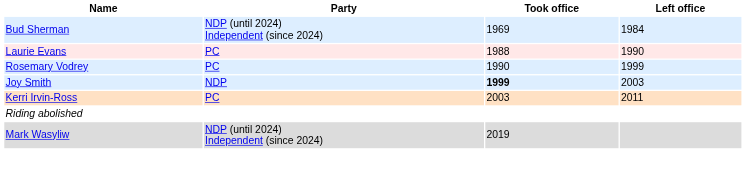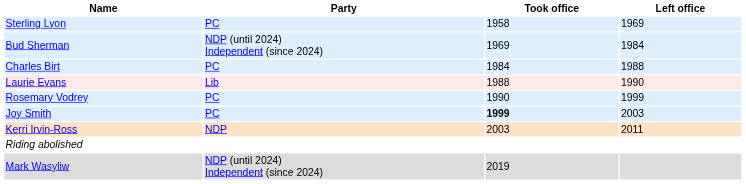 <table width="90%" cellspacing="2" cellpadding="2">
 <tr>
 <th>Name</th>
 <th>Party</th>
 <th>Took office</th>
 <th>Left office</th>
 </tr>
 <tr bgcolor="#DDEEFF">
+<td><a href='#'>Sterling Lyon</a></td>
+<td><a href='#'>PC</a></td>
+<td>1958</td>
+<td>1969</td>
+</tr>
+<tr bgcolor="#DDEEFF">
 <td><a href='#'>Bud Sherman</a></td>
 <td><a href='#'>NDP</a> (until 2024)<br><a href='#'>Independent</a> (since 2024)</td>
 <td>1969</td>
 <td>1984</td>
 </tr>
+<tr bgcolor="#DDEEFF">
+<td><a href='#'>Charles Birt</a></td>
+<td><a href='#'>PC</a></td>
+<td>1984</td>
+<td>1988</td>
+</tr>
 <tr bgcolor="#FFE8E8">
 <td><a href='#'>Laurie Evans</a></td>
-<td><a href='#'>PC</a></td>
+<td><a href='#'>Lib</a></td>
 <td>1988</td>
 <td>1990</td>
 </tr>
 <tr bgcolor="#DDEEFF">
 <td><a href='#'>Rosemary Vodrey</a></td>
 <td><a href='#'>PC</a></td>
 <td>1990</td>
 <td>1999</td>
 </tr>
 <tr bgcolor="#DDEEFF">
 <td><a href='#'>Joy Smith</a></td>
-<td><a href='#'>NDP</a></td>
+<td><a href='#'>PC</a></td>
 <td><strong>1999</strong></td>
 <td>2003</td>
 </tr>
 <tr bgcolor="#FFE1C4">
 <td><a href='#'>Kerri Irvin-Ross</a></td>
-<td><a href='#'>PC</a></td>
+<td><a href='#'>NDP</a></td>
 <td>2003</td>
 <td>2011</td>
 </tr>
 <tr>
 <td colspan="4"><em>Riding abolished</em></td>
 </tr>
 <tr bgcolor="#DCDCDC">
 <td><a href='#'>Mark Wasyliw</a></td>
 <td><a href='#'>NDP</a> (until 2024)<br><a href='#'>Independent</a> (since 2024)</td>
 <td>2019</td>
 <td></td>
 </tr>
 </table>
